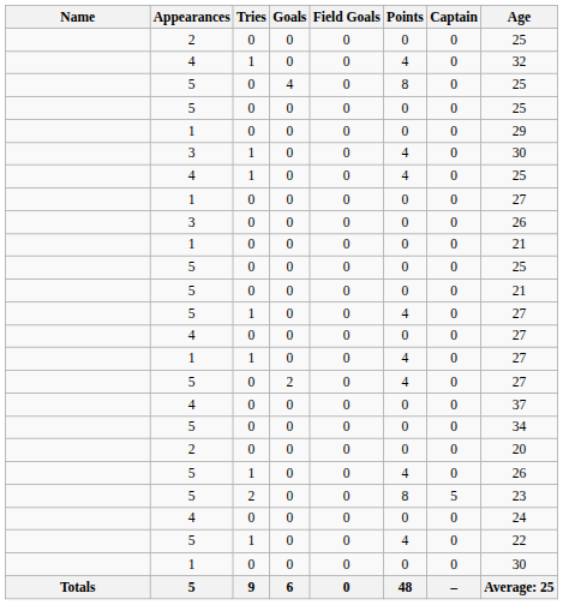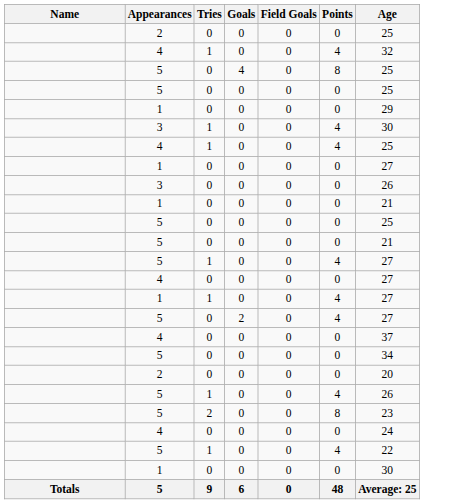 <table class="wikitable  sortable" style="text-align: center; font-size:90%">
 <tr>
 <th style="width:10em">Name</th>
 <th>Appearances</th>
 <th>Tries</th>
 <th>Goals</th>
 <th>Field Goals</th>
 <th>Points</th>
-<th>Captain</th>
 <th>Age</th>
 </tr>
 <tr>
 <td></td>
 <td>2</td>
-<td>0</td>
 <td>0</td>
 <td>0</td>
 <td>0</td>
 <td>0</td>
 <td>25</td>
 </tr>
 <tr>
 <td></td>
 <td>4</td>
 <td>1</td>
 <td>0</td>
 <td>0</td>
 <td>4</td>
-<td>0</td>
 <td>32</td>
 </tr>
 <tr>
 <td></td>
 <td>5</td>
 <td>0</td>
 <td>4</td>
 <td>0</td>
 <td>8</td>
-<td>0</td>
 <td>25</td>
 </tr>
 <tr>
 <td></td>
 <td>5</td>
-<td>0</td>
 <td>0</td>
 <td>0</td>
 <td>0</td>
 <td>0</td>
 <td>25</td>
 </tr>
 <tr>
 <td></td>
 <td>1</td>
 <td>0</td>
 <td>0</td>
 <td>0</td>
 <td>0</td>
-<td>0</td>
 <td>29</td>
 </tr>
 <tr>
 <td></td>
 <td>3</td>
 <td>1</td>
 <td>0</td>
 <td>0</td>
 <td>4</td>
-<td>0</td>
 <td>30</td>
 </tr>
 <tr>
 <td></td>
 <td>4</td>
 <td>1</td>
 <td>0</td>
 <td>0</td>
 <td>4</td>
-<td>0</td>
 <td>25</td>
 </tr>
 <tr>
 <td></td>
 <td>1</td>
-<td>0</td>
 <td>0</td>
 <td>0</td>
 <td>0</td>
 <td>0</td>
 <td>27</td>
 </tr>
 <tr>
 <td></td>
 <td>3</td>
 <td>0</td>
 <td>0</td>
 <td>0</td>
 <td>0</td>
-<td>0</td>
 <td>26</td>
 </tr>
 <tr>
 <td></td>
 <td>1</td>
-<td>0</td>
 <td>0</td>
 <td>0</td>
 <td>0</td>
 <td>0</td>
 <td>21</td>
 </tr>
 <tr>
 <td></td>
 <td>5</td>
 <td>0</td>
 <td>0</td>
 <td>0</td>
 <td>0</td>
-<td>0</td>
 <td>25</td>
 </tr>
 <tr>
 <td></td>
 <td>5</td>
-<td>0</td>
 <td>0</td>
 <td>0</td>
 <td>0</td>
 <td>0</td>
 <td>21</td>
 </tr>
 <tr>
 <td></td>
 <td>5</td>
 <td>1</td>
 <td>0</td>
 <td>0</td>
 <td>4</td>
-<td>0</td>
 <td>27</td>
 </tr>
 <tr>
 <td></td>
 <td>4</td>
-<td>0</td>
 <td>0</td>
 <td>0</td>
 <td>0</td>
 <td>0</td>
 <td>27</td>
 </tr>
 <tr>
 <td></td>
 <td>1</td>
 <td>1</td>
 <td>0</td>
 <td>0</td>
 <td>4</td>
-<td>0</td>
 <td>27</td>
 </tr>
 <tr>
 <td></td>
 <td>5</td>
 <td>0</td>
 <td>2</td>
 <td>0</td>
 <td>4</td>
-<td>0</td>
 <td>27</td>
 </tr>
 <tr>
 <td></td>
 <td>4</td>
-<td>0</td>
 <td>0</td>
 <td>0</td>
 <td>0</td>
 <td>0</td>
 <td>37</td>
 </tr>
 <tr>
 <td></td>
 <td>5</td>
 <td>0</td>
 <td>0</td>
 <td>0</td>
 <td>0</td>
-<td>0</td>
 <td>34</td>
 </tr>
 <tr>
 <td></td>
 <td>2</td>
-<td>0</td>
 <td>0</td>
 <td>0</td>
 <td>0</td>
 <td>0</td>
 <td>20</td>
 </tr>
 <tr>
 <td></td>
 <td>5</td>
 <td>1</td>
 <td>0</td>
 <td>0</td>
 <td>4</td>
-<td>0</td>
 <td>26</td>
 </tr>
 <tr>
 <td></td>
 <td>5</td>
 <td>2</td>
 <td>0</td>
 <td>0</td>
 <td>8</td>
-<td>5</td>
 <td>23</td>
 </tr>
 <tr>
 <td></td>
 <td>4</td>
-<td>0</td>
 <td>0</td>
 <td>0</td>
 <td>0</td>
 <td>0</td>
 <td>24</td>
 </tr>
 <tr>
 <td></td>
 <td>5</td>
 <td>1</td>
 <td>0</td>
 <td>0</td>
 <td>4</td>
-<td>0</td>
 <td>22</td>
 </tr>
 <tr>
 <td></td>
 <td>1</td>
-<td>0</td>
 <td>0</td>
 <td>0</td>
 <td>0</td>
 <td>0</td>
 <td>30</td>
 </tr>
 <tr class="sortbottom">
 <th>Totals</th>
 <th>5</th>
 <th>9</th>
 <th>6</th>
 <th>0</th>
 <th>48</th>
-<th>–</th>
 <th>Average: 25</th>
 </tr>
 </table>
